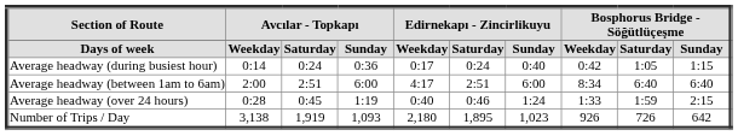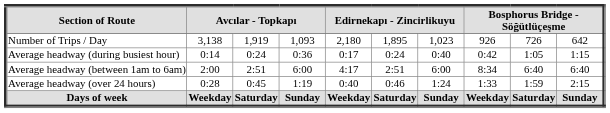 <table class="toccolours" border="5" cellpadding="1" style="border-collapse:collapse">
 <tr style="text-align:center; background:#e0e0e0">
 <td><strong>Section of Route</strong></td>
 <td align=center colspan="3"><strong>Avcılar - Topkapı</strong></td>
 <td align=center colspan="3"><strong>Edirnekapı - Zincirlikuyu</strong></td>
 <td align=center colspan="3"><strong>Bosphorus Bridge - Söğütlüçeşme </strong></td>
 </tr>
 <tr style="text-align:center; background:#e0e0e0">
 </tr>
-<tr style="text-align:center; background:#e0e0e0">
-<td><strong>Days of week</strong></td>
-<th style="width: 65px;">Weekday</th>
-<th style="width: 65px;">Saturday</th>
-<th style="width: 65px;">Sunday</th>
-<th style="width: 65px;">Weekday</th>
-<th style="width: 65px;">Saturday</th>
-<th style="width: 65px;">Sunday</th>
-<th style="width: 65px;">Weekday</th>
-<th style="width: 65px;">Saturday</th>
-<th style="width: 65px;">Sunday</th>
+<tr style="text-align:center">
+<td style="text-align:left">Number of Trips / Day</td>
+<td>3,138</td>
+<td>1,919</td>
+<td>1,093</td>
+<td>2,180</td>
+<td>1,895</td>
+<td>1,023</td>
+<td>926</td>
+<td>726</td>
+<td>642</td>
 </tr>
 <tr style="text-align:center">
 <td style="text-align:left">Average headway (during busiest hour)</td>
 <td>0:14</td>
 <td>0:24</td>
 <td>0:36</td>
 <td>0:17</td>
 <td>0:24</td>
 <td>0:40</td>
 <td>0:42</td>
 <td>1:05</td>
 <td>1:15</td>
 </tr>
 <tr style="text-align:center">
 <td style="text-align:left">Average headway (between 1am to 6am)</td>
 <td>2:00</td>
 <td>2:51</td>
 <td>6:00</td>
 <td>4:17</td>
 <td>2:51</td>
 <td>6:00</td>
 <td>8:34</td>
 <td>6:40</td>
 <td>6:40</td>
 </tr>
 <tr style="text-align:center">
 <td style="text-align:left">Average headway (over 24 hours)</td>
 <td>0:28</td>
 <td>0:45</td>
 <td>1:19</td>
 <td>0:40</td>
 <td>0:46</td>
 <td>1:24</td>
 <td>1:33</td>
 <td>1:59</td>
 <td>2:15</td>
 </tr>
-<tr style="text-align:center">
-<td style="text-align:left">Number of Trips / Day</td>
-<td>3,138</td>
-<td>1,919</td>
-<td>1,093</td>
-<td>2,180</td>
-<td>1,895</td>
-<td>1,023</td>
-<td>926</td>
-<td>726</td>
-<td>642</td>
+<tr style="text-align:center; background:#e0e0e0">
+<td><strong>Days of week</strong></td>
+<th style="width: 65px;">Weekday</th>
+<th style="width: 65px;">Saturday</th>
+<th style="width: 65px;">Sunday</th>
+<th style="width: 65px;">Weekday</th>
+<th style="width: 65px;">Saturday</th>
+<th style="width: 65px;">Sunday</th>
+<th style="width: 65px;">Weekday</th>
+<th style="width: 65px;">Saturday</th>
+<th style="width: 65px;">Sunday</th>
 </tr>
 </table>
